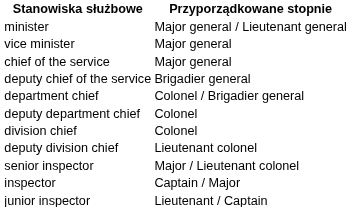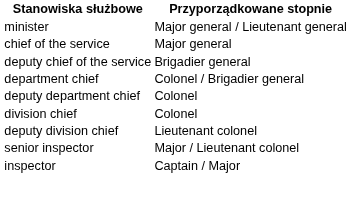 <table>
 <tr>
 <th>Stanowiska służbowe</th>
 <th>Przyporządkowane stopnie</th>
 </tr>
 <tr>
 <td>minister</td>
 <td> Major general / Lieutenant general</td>
-</tr>
-<tr>
-<td>vice minister</td>
-<td> Major general</td>
 </tr>
 <tr>
 <td>chief of the service</td>
 <td> Major general</td>
 </tr>
 <tr>
 <td>deputy chief of the service</td>
 <td> Brigadier general</td>
 </tr>
 <tr>
 <td>department chief</td>
 <td> Colonel /  Brigadier general</td>
 </tr>
 <tr>
 <td>deputy department chief</td>
 <td> Colonel</td>
 </tr>
 <tr>
 <td>division chief</td>
 <td> Colonel</td>
 </tr>
 <tr>
 <td>deputy division chief</td>
 <td> Lieutenant colonel</td>
 </tr>
 <tr>
 <td>senior inspector</td>
 <td> Major /  Lieutenant colonel</td>
 </tr>
 <tr>
 <td>inspector</td>
 <td> Captain /  Major</td>
 </tr>
-<tr>
-<td>junior inspector</td>
-<td> Lieutenant /  Captain</td>
-</tr>
 </table>
